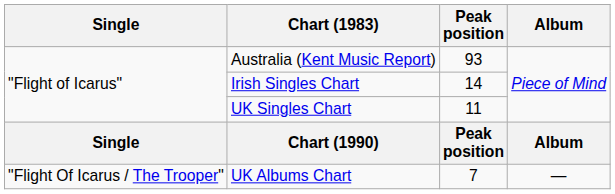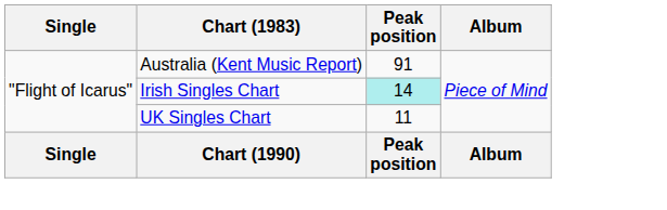 <table class="wikitable sortable">
 <tr>
 <th>Single</th>
 <th>Chart (1983)</th>
 <th>Peak<br>position</th>
 <th>Album</th>
 </tr>
 <tr>
 <td rowspan="3">"Flight of Icarus"</td>
 <td align="left">Australia (<a href='#'>Kent Music Report</a>)</td>
-<td style="text-align:center;">93</td>
+<td style="text-align:center;">91</td>
 <td rowspan="3"><em><a href='#'>Piece of Mind</a></em></td>
 </tr>
 <tr>
 <td><a href='#'>Irish Singles Chart</a></td>
-<td align="center">14</td>
+<td align="center" style="background: paleturquoise;">14</td>
 </tr>
 <tr>
 <td><a href='#'>UK Singles Chart</a></td>
 <td style="text-align:center;">11</td>
 </tr>
 <tr>
 <th>Single</th>
 <th>Chart (1990)</th>
 <th>Peak<br>position</th>
 <th>Album</th>
 </tr>
-<tr>
-<td>"Flight Of Icarus / <a href='#'>The Trooper</a>"</td>
-<td><a href='#'>UK Albums Chart</a></td>
-<td style="text-align:center;">7</td>
-<td style="text-align:center;">—</td>
-</tr>
 </table>
